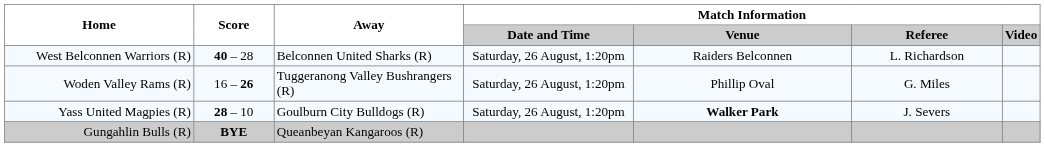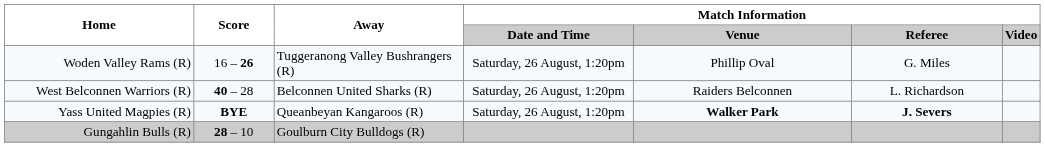 <table border="1" cellpadding="3" cellspacing="0" width="100%" style="border-collapse:collapse;  text-align:center;">
 <tr>
 <th rowspan="2" width="19%">Home</th>
 <th rowspan="2" width="8%">Score</th>
 <th rowspan="2" width="19%">Away</th>
 <th colspan="4">Match Information</th>
 </tr>
 <tr style="background:#CCCCCC">
 <th width="17%">Date and Time</th>
 <th width="22%">Venue</th>
 <th width="50%">Referee</th>
 <th>Video</th>
 </tr>
 <tr style="text-align:center; background:#f5faff;">
+<td align="right">Woden Valley Rams (R) </td>
+<td>16 – <strong>26</strong></td>
+<td align="left"> Tuggeranong Valley Bushrangers (R)</td>
+<td>Saturday, 26 August, 1:20pm</td>
+<td>Phillip Oval</td>
+<td>G. Miles</td>
+<td></td>
+</tr>
+<tr style="text-align:center; background:#f5faff;">
 <td align="right">West Belconnen Warriors (R) </td>
 <td><strong>40</strong> – 28</td>
 <td align="left"> Belconnen United Sharks (R)</td>
 <td>Saturday, 26 August, 1:20pm</td>
 <td>Raiders Belconnen</td>
 <td>L. Richardson</td>
 <td></td>
 </tr>
 <tr style="text-align:center; background:#f5faff;">
-<td align="right">Woden Valley Rams (R) </td>
-<td>16 – <strong>26</strong></td>
-<td align="left"> Tuggeranong Valley Bushrangers (R)</td>
-<td>Saturday, 26 August, 1:20pm</td>
-<td>Phillip Oval</td>
-<td>G. Miles</td>
-<td></td>
-</tr>
-<tr style="text-align:center; background:#f5faff;">
 <td align="right">Yass United Magpies (R) </td>
-<td><strong>28</strong> – 10</td>
-<td align="left"> Goulburn City Bulldogs (R)</td>
+<td><strong>BYE</strong></td>
+<td align="left"> Queanbeyan Kangaroos (R)</td>
 <td>Saturday, 26 August, 1:20pm</td>
 <td><strong>Walker Park</strong></td>
-<td>J. Severs</td>
+<td><strong>J. Severs</strong></td>
 <td></td>
 </tr>
 <tr style="text-align:center; background:#CCCCCC;">
 <td align="right">Gungahlin Bulls (R) </td>
-<td><strong>BYE</strong></td>
-<td align="left"> Queanbeyan Kangaroos (R)</td>
+<td><strong>28</strong> – 10</td>
+<td align="left"> Goulburn City Bulldogs (R)</td>
 <td></td>
 <td></td>
 <td></td>
 <td></td>
 </tr>
 </table>
